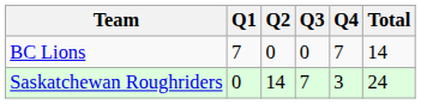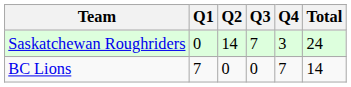 <table class="wikitable">
 <tr>
 <th>Team</th>
 <th>Q1</th>
 <th>Q2</th>
 <th>Q3</th>
 <th>Q4</th>
 <th>Total</th>
 </tr>
+<tr style="background-color:#ddffdd">
+<td><a href='#'>Saskatchewan Roughriders</a></td>
+<td>0</td>
+<td>14</td>
+<td>7</td>
+<td>3</td>
+<td>24</td>
+</tr>
 <tr>
 <td><a href='#'>BC Lions</a></td>
 <td>7</td>
 <td>0</td>
 <td>0</td>
 <td>7</td>
 <td>14</td>
 </tr>
-<tr style="background-color:#ddffdd">
-<td><a href='#'>Saskatchewan Roughriders</a></td>
-<td>0</td>
-<td>14</td>
-<td>7</td>
-<td>3</td>
-<td>24</td>
-</tr>
 </table>
